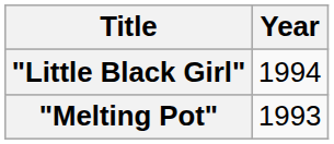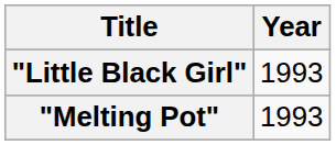 <table class="wikitable plainrowheaders" style="text-align:center;">
 <tr>
 <th>Title</th>
 <th>Year</th>
 </tr>
 <tr>
 <th scope="row">"Little Black Girl"</th>
-<td>1994</td>
+<td>1993</td>
 </tr>
 <tr>
 <th scope="row">"Melting Pot"</th>
 <td>1993</td>
 </tr>
 </table>
